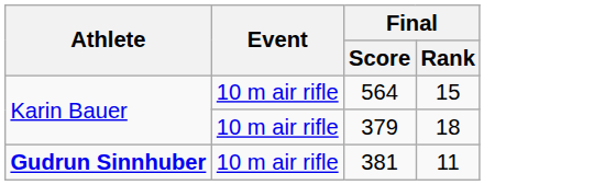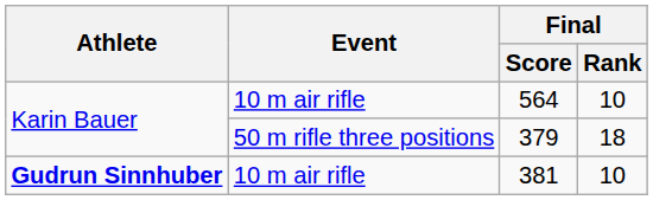 <table class="wikitable" style="font-size:90%">
 <tr>
 <th rowspan="2">Athlete</th>
 <th rowspan="2">Event</th>
 <th colspan="2">Final</th>
 </tr>
 <tr>
 <th>Score</th>
 <th>Rank</th>
 </tr>
 <tr>
 <td rowspan=2><a href='#'>Karin Bauer</a></td>
 <td><a href='#'>10 m air rifle</a></td>
 <td align="center">564</td>
-<td align="center">15</td>
+<td align="center">10</td>
 </tr>
 <tr>
-<td><a href='#'>10 m air rifle</a></td>
+<td><a href='#'>50 m rifle three positions</a></td>
 <td align="center">379</td>
 <td align="center">18</td>
 </tr>
 <tr>
 <td><strong><a href='#'>Gudrun Sinnhuber</a></strong></td>
 <td><a href='#'>10 m air rifle</a></td>
 <td align="center">381</td>
-<td align="center">11</td>
+<td align="center">10</td>
 </tr>
 </table>
